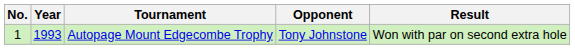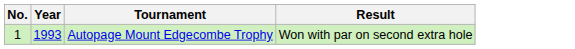 <table class="wikitable" style="font-size:95%;">
 <tr>
 <th>No.</th>
 <th>Year</th>
 <th>Tournament</th>
-<th>Opponent</th>
 <th>Result</th>
 </tr>
 <tr style="background:#D0F0C0;">
 <td align=center>1</td>
 <td><a href='#'>1993</a></td>
 <td><a href='#'>Autopage Mount Edgecombe Trophy</a></td>
-<td> <a href='#'>Tony Johnstone</a></td>
 <td>Won with par on second extra hole</td>
 </tr>
 </table>
